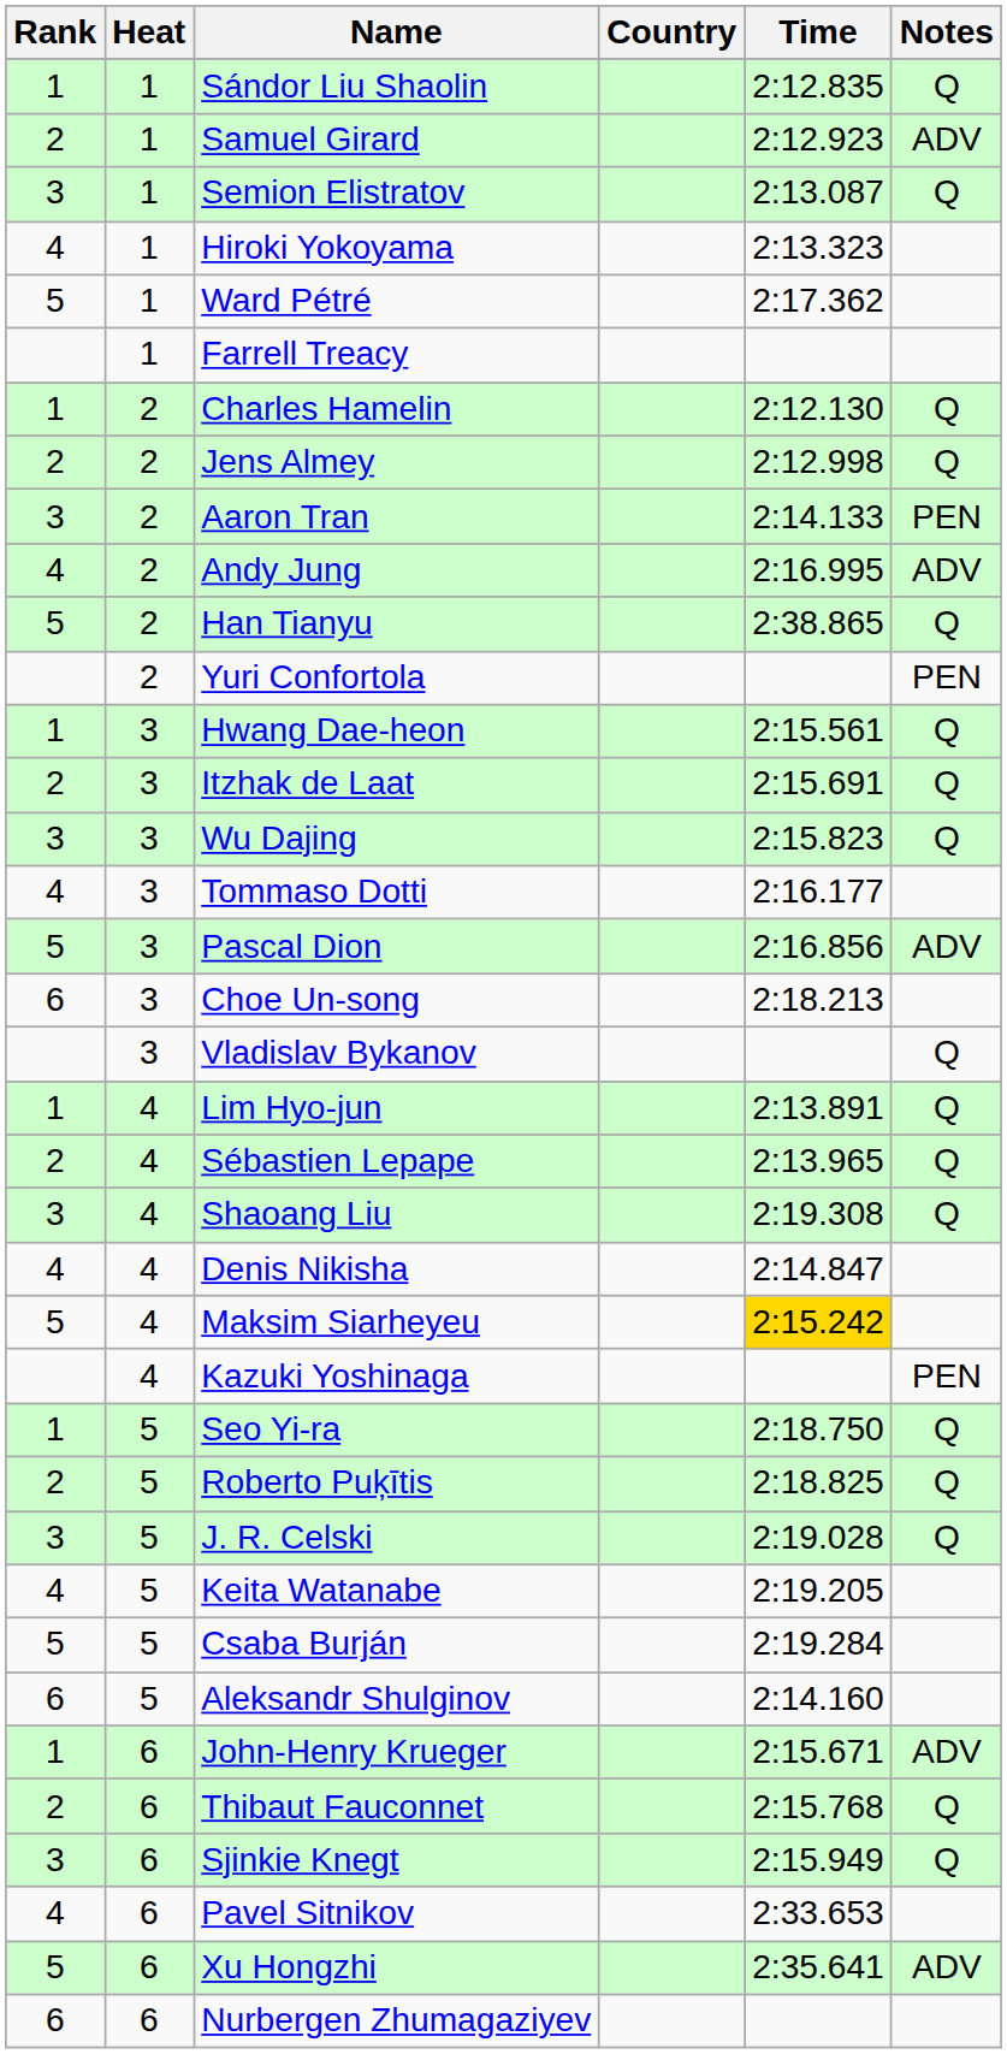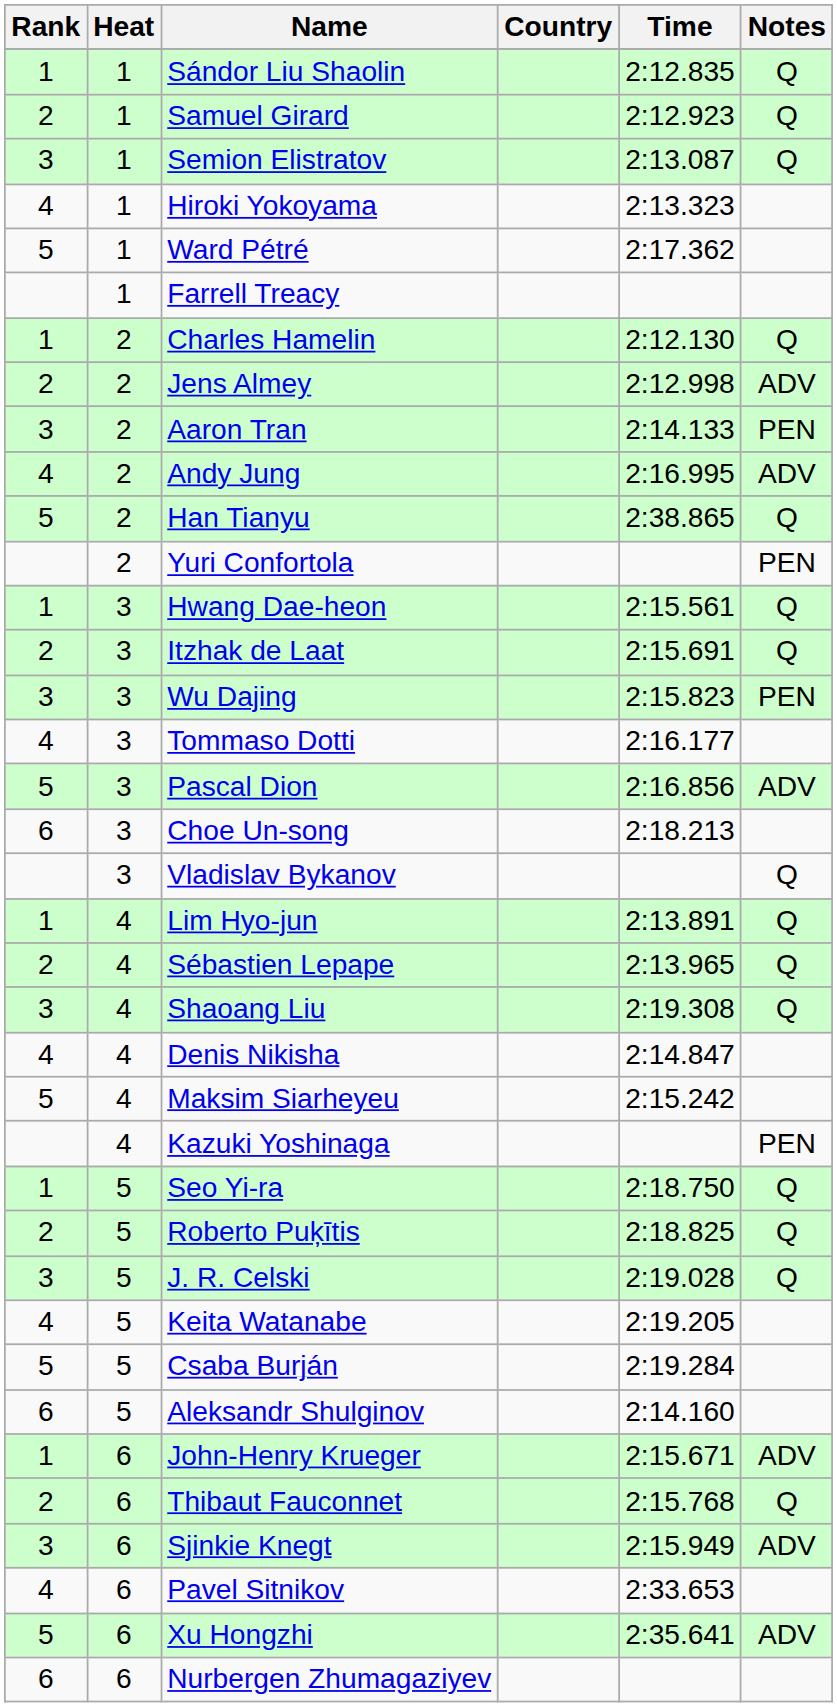 <table class="wikitable sortable" style="text-align:center">
 <tr>
 <th>Rank</th>
 <th>Heat</th>
 <th>Name</th>
 <th>Country</th>
 <th>Time</th>
 <th>Notes</th>
 </tr>
 <tr>
 </tr>
 <tr bgcolor=ccffcc>
 <td>1</td>
 <td>1</td>
 <td align=left><a href='#'>Sándor Liu Shaolin</a></td>
 <td align=left></td>
 <td>2:12.835</td>
 <td>Q</td>
 </tr>
 <tr bgcolor=ccffcc>
 <td>2</td>
 <td>1</td>
 <td align=left><a href='#'>Samuel Girard</a></td>
 <td align=left></td>
 <td>2:12.923</td>
-<td>ADV</td>
+<td>Q</td>
 </tr>
 <tr bgcolor=ccffcc>
 <td>3</td>
 <td>1</td>
 <td align=left><a href='#'>Semion Elistratov</a></td>
 <td align=left></td>
 <td>2:13.087</td>
 <td>Q</td>
 </tr>
 <tr>
 <td>4</td>
 <td>1</td>
 <td align=left><a href='#'>Hiroki Yokoyama</a></td>
 <td align=left></td>
 <td>2:13.323</td>
 <td></td>
 </tr>
 <tr>
 <td>5</td>
 <td>1</td>
 <td align=left><a href='#'>Ward Pétré</a></td>
 <td align=left></td>
 <td>2:17.362</td>
 <td></td>
 </tr>
 <tr>
 <td></td>
 <td>1</td>
 <td align=left><a href='#'>Farrell Treacy</a></td>
 <td align=left></td>
 <td></td>
 <td></td>
 </tr>
 <tr bgcolor=ccffcc>
 <td>1</td>
 <td>2</td>
 <td align=left><a href='#'>Charles Hamelin</a></td>
 <td align=left></td>
 <td>2:12.130</td>
 <td>Q</td>
 </tr>
 <tr bgcolor=ccffcc>
 <td>2</td>
 <td>2</td>
 <td align=left><a href='#'>Jens Almey</a></td>
 <td align=left></td>
 <td>2:12.998</td>
-<td>Q</td>
+<td>ADV</td>
 </tr>
 <tr bgcolor=ccffcc>
 <td>3</td>
 <td>2</td>
 <td align=left><a href='#'>Aaron Tran</a></td>
 <td align=left></td>
 <td>2:14.133</td>
 <td>PEN</td>
 </tr>
 <tr bgcolor=ccffcc>
 <td>4</td>
 <td>2</td>
 <td align=left><a href='#'>Andy Jung</a></td>
 <td align=left></td>
 <td>2:16.995</td>
 <td>ADV</td>
 </tr>
 <tr bgcolor=ccffcc>
 <td>5</td>
 <td>2</td>
 <td align=left><a href='#'>Han Tianyu</a></td>
 <td align=left></td>
 <td>2:38.865</td>
 <td>Q</td>
 </tr>
 <tr>
 <td></td>
 <td>2</td>
 <td align=left><a href='#'>Yuri Confortola</a></td>
 <td align=left></td>
 <td></td>
 <td>PEN</td>
 </tr>
 <tr bgcolor=ccffcc>
 <td>1</td>
 <td>3</td>
 <td align=left><a href='#'>Hwang Dae-heon</a></td>
 <td align=left></td>
 <td>2:15.561</td>
 <td>Q</td>
 </tr>
 <tr bgcolor=ccffcc>
 <td>2</td>
 <td>3</td>
 <td align=left><a href='#'>Itzhak de Laat</a></td>
 <td align=left></td>
 <td>2:15.691</td>
 <td>Q</td>
 </tr>
 <tr bgcolor=ccffcc>
 <td>3</td>
 <td>3</td>
 <td align=left><a href='#'>Wu Dajing</a></td>
 <td align=left></td>
 <td>2:15.823</td>
-<td>Q</td>
+<td>PEN</td>
 </tr>
 <tr>
 <td>4</td>
 <td>3</td>
 <td align=left><a href='#'>Tommaso Dotti</a></td>
 <td align=left></td>
 <td>2:16.177</td>
 <td></td>
 </tr>
 <tr bgcolor=ccffcc>
 <td>5</td>
 <td>3</td>
 <td align=left><a href='#'>Pascal Dion</a></td>
 <td align=left></td>
 <td>2:16.856</td>
 <td>ADV</td>
 </tr>
 <tr>
 <td>6</td>
 <td>3</td>
 <td align=left><a href='#'>Choe Un-song</a></td>
 <td align=left></td>
 <td>2:18.213</td>
 <td></td>
 </tr>
 <tr>
 <td></td>
 <td>3</td>
 <td align=left><a href='#'>Vladislav Bykanov</a></td>
 <td align=left></td>
 <td></td>
 <td>Q</td>
 </tr>
 <tr bgcolor=ccffcc>
 <td>1</td>
 <td>4</td>
 <td align=left><a href='#'>Lim Hyo-jun</a></td>
 <td align=left></td>
 <td>2:13.891</td>
 <td>Q</td>
 </tr>
 <tr bgcolor=ccffcc>
 <td>2</td>
 <td>4</td>
 <td align=left><a href='#'>Sébastien Lepape</a></td>
 <td align=left></td>
 <td>2:13.965</td>
 <td>Q</td>
 </tr>
 <tr bgcolor=ccffcc>
 <td>3</td>
 <td>4</td>
 <td align=left><a href='#'>Shaoang Liu</a></td>
 <td align=left></td>
 <td>2:19.308</td>
 <td>Q</td>
 </tr>
 <tr>
 <td>4</td>
 <td>4</td>
 <td align=left><a href='#'>Denis Nikisha</a></td>
 <td align=left></td>
 <td>2:14.847</td>
 <td></td>
 </tr>
 <tr>
 <td>5</td>
 <td>4</td>
 <td align=left><a href='#'>Maksim Siarheyeu</a></td>
 <td align=left></td>
-<td style="background: gold;">2:15.242</td>
+<td>2:15.242</td>
 <td></td>
 </tr>
 <tr>
 <td></td>
 <td>4</td>
 <td align=left><a href='#'>Kazuki Yoshinaga</a></td>
 <td align=left></td>
 <td></td>
 <td>PEN</td>
 </tr>
 <tr bgcolor=ccffcc>
 <td>1</td>
 <td>5</td>
 <td align=left><a href='#'>Seo Yi-ra</a></td>
 <td align=left></td>
 <td>2:18.750</td>
 <td>Q</td>
 </tr>
 <tr bgcolor=ccffcc>
 <td>2</td>
 <td>5</td>
 <td align=left><a href='#'>Roberto Puķītis</a></td>
 <td align=left></td>
 <td>2:18.825</td>
 <td>Q</td>
 </tr>
 <tr bgcolor=ccffcc>
 <td>3</td>
 <td>5</td>
 <td align=left><a href='#'>J. R. Celski</a></td>
 <td align=left></td>
 <td>2:19.028</td>
 <td>Q</td>
 </tr>
 <tr>
 <td>4</td>
 <td>5</td>
 <td align=left><a href='#'>Keita Watanabe</a></td>
 <td align=left></td>
 <td>2:19.205</td>
 <td></td>
 </tr>
 <tr>
 <td>5</td>
 <td>5</td>
 <td align=left><a href='#'>Csaba Burján</a></td>
 <td align=left></td>
 <td>2:19.284</td>
 <td></td>
 </tr>
 <tr>
 <td>6</td>
 <td>5</td>
 <td align=left><a href='#'>Aleksandr Shulginov</a></td>
 <td align=left></td>
 <td>2:14.160</td>
 <td></td>
 </tr>
 <tr bgcolor=ccffcc>
 <td>1</td>
 <td>6</td>
 <td align=left><a href='#'>John-Henry Krueger</a></td>
 <td align=left></td>
 <td>2:15.671</td>
 <td>ADV</td>
 </tr>
 <tr bgcolor=ccffcc>
 <td>2</td>
 <td>6</td>
 <td align=left><a href='#'>Thibaut Fauconnet</a></td>
 <td align=left></td>
 <td>2:15.768</td>
 <td>Q</td>
 </tr>
 <tr bgcolor=ccffcc>
 <td>3</td>
 <td>6</td>
 <td align=left><a href='#'>Sjinkie Knegt</a></td>
 <td align=left></td>
 <td>2:15.949</td>
-<td>Q</td>
+<td>ADV</td>
 </tr>
 <tr>
 <td>4</td>
 <td>6</td>
 <td align=left><a href='#'>Pavel Sitnikov</a></td>
 <td align=left></td>
 <td>2:33.653</td>
 <td></td>
 </tr>
 <tr bgcolor=ccffcc>
 <td>5</td>
 <td>6</td>
 <td align=left><a href='#'>Xu Hongzhi</a></td>
 <td align=left></td>
 <td>2:35.641</td>
 <td>ADV</td>
 </tr>
 <tr>
 <td>6</td>
 <td>6</td>
 <td align=left><a href='#'>Nurbergen Zhumagaziyev</a></td>
 <td align=left></td>
 <td></td>
 <td></td>
 </tr>
 </table>
